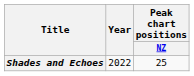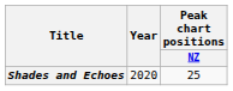 <table class="wikitable plainrowheaders">
 <tr>
 <th rowspan="2">Title</th>
 <th rowspan="2">Year</th>
 <th colspan="1">Peak chart positions</th>
 </tr>
 <tr>
 <th style="width:3em;font-size:85%;"><a href='#'>NZ</a><br></th>
 </tr>
 <tr>
 <th scope="row"><em>Shades and Echoes</em></th>
-<td>2022</td>
+<td>2020</td>
 <td align="center">25</td>
 </tr>
 </table>
